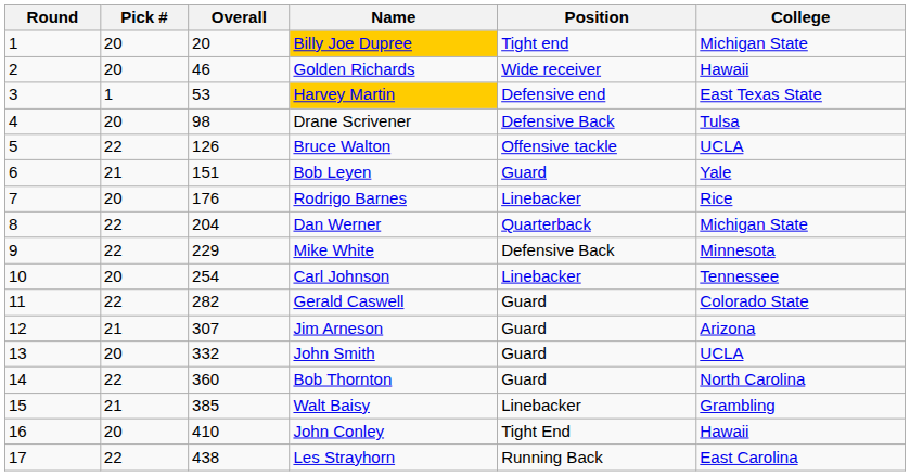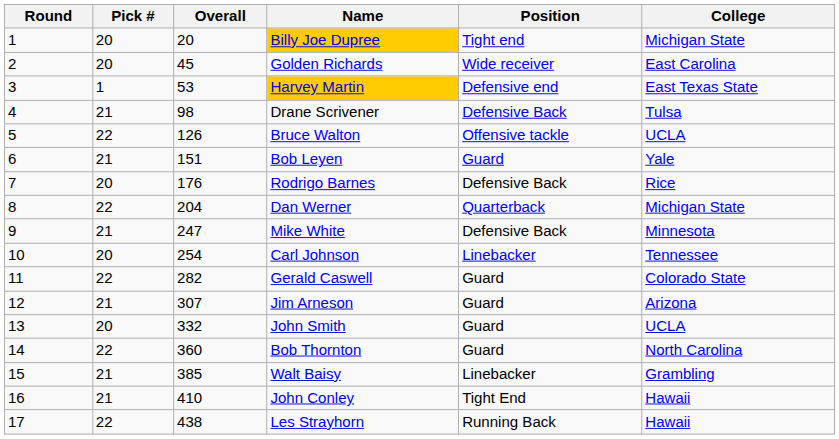 <table class="wikitable sortable sortable" style="width: 100%">
 <tr>
 <th>Round</th>
 <th>Pick #</th>
 <th>Overall</th>
 <th>Name</th>
 <th>Position</th>
 <th>College</th>
 </tr>
 <tr>
 <td>1</td>
 <td>20</td>
 <td>20</td>
 <td bgcolor=#FFCC00><a href='#'>Billy Joe Dupree</a></td>
 <td><a href='#'>Tight end</a></td>
 <td><a href='#'>Michigan State</a></td>
 </tr>
 <tr>
 <td>2</td>
 <td>20</td>
-<td>46</td>
+<td>45</td>
 <td><a href='#'>Golden Richards</a></td>
 <td><a href='#'>Wide receiver</a></td>
-<td><a href='#'>Hawaii</a></td>
+<td><a href='#'>East Carolina</a></td>
 </tr>
 <tr>
 <td>3</td>
 <td>1</td>
 <td>53</td>
 <td bgcolor=#FFCC00><a href='#'>Harvey Martin</a></td>
 <td><a href='#'>Defensive end</a></td>
 <td><a href='#'>East Texas State</a></td>
 </tr>
 <tr>
 <td>4</td>
-<td>20</td>
+<td>21</td>
 <td>98</td>
 <td>Drane Scrivener</td>
 <td><a href='#'>Defensive Back</a></td>
 <td><a href='#'>Tulsa</a></td>
 </tr>
 <tr>
 <td>5</td>
 <td>22</td>
 <td>126</td>
 <td><a href='#'>Bruce Walton</a></td>
 <td><a href='#'>Offensive tackle</a></td>
 <td><a href='#'>UCLA</a></td>
 </tr>
 <tr>
 <td>6</td>
 <td>21</td>
 <td>151</td>
 <td><a href='#'>Bob Leyen</a></td>
 <td><a href='#'>Guard</a></td>
 <td><a href='#'>Yale</a></td>
 </tr>
 <tr>
 <td>7</td>
 <td>20</td>
 <td>176</td>
 <td><a href='#'>Rodrigo Barnes</a></td>
-<td><a href='#'>Linebacker</a></td>
+<td>Defensive Back</td>
 <td><a href='#'>Rice</a></td>
 </tr>
 <tr>
 <td>8</td>
 <td>22</td>
 <td>204</td>
 <td><a href='#'>Dan Werner</a></td>
 <td><a href='#'>Quarterback</a></td>
 <td><a href='#'>Michigan State</a></td>
 </tr>
 <tr>
 <td>9</td>
-<td>22</td>
-<td>229</td>
+<td>21</td>
+<td>247</td>
 <td><a href='#'>Mike White</a></td>
 <td>Defensive Back</td>
 <td><a href='#'>Minnesota</a></td>
 </tr>
 <tr>
 <td>10</td>
 <td>20</td>
 <td>254</td>
 <td><a href='#'>Carl Johnson</a></td>
 <td><a href='#'>Linebacker</a></td>
 <td><a href='#'>Tennessee</a></td>
 </tr>
 <tr>
 <td>11</td>
 <td>22</td>
 <td>282</td>
 <td><a href='#'>Gerald Caswell</a></td>
 <td>Guard</td>
 <td><a href='#'>Colorado State</a></td>
 </tr>
 <tr>
 <td>12</td>
 <td>21</td>
 <td>307</td>
 <td><a href='#'>Jim Arneson</a></td>
 <td>Guard</td>
 <td><a href='#'>Arizona</a></td>
 </tr>
 <tr>
 <td>13</td>
 <td>20</td>
 <td>332</td>
 <td><a href='#'>John Smith</a></td>
 <td>Guard</td>
 <td><a href='#'>UCLA</a></td>
 </tr>
 <tr>
 <td>14</td>
 <td>22</td>
 <td>360</td>
 <td><a href='#'>Bob Thornton</a></td>
 <td>Guard</td>
 <td><a href='#'>North Carolina</a></td>
 </tr>
 <tr>
 <td>15</td>
 <td>21</td>
 <td>385</td>
 <td><a href='#'>Walt Baisy</a></td>
 <td>Linebacker</td>
 <td><a href='#'>Grambling</a></td>
 </tr>
 <tr>
 <td>16</td>
-<td>20</td>
+<td>21</td>
 <td>410</td>
 <td><a href='#'>John Conley</a></td>
 <td>Tight End</td>
 <td><a href='#'>Hawaii</a></td>
 </tr>
 <tr>
 <td>17</td>
 <td>22</td>
 <td>438</td>
 <td><a href='#'>Les Strayhorn</a></td>
 <td>Running Back</td>
-<td><a href='#'>East Carolina</a></td>
+<td><a href='#'>Hawaii</a></td>
 </tr>
 </table>
